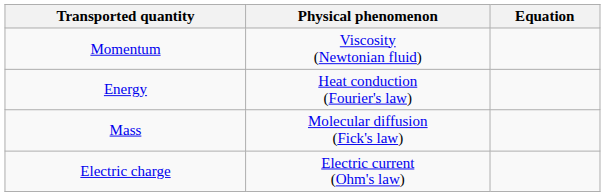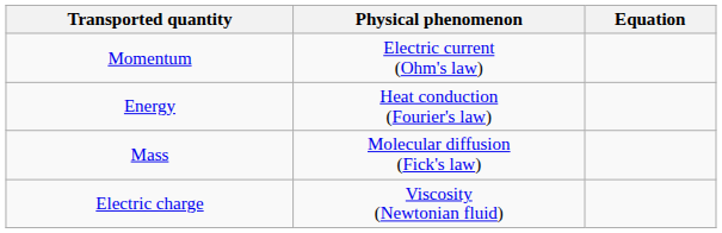 <table class=wikitable style="margin:1em auto; text-align: center; width: 40%;">
 <tr>
 <th>Transported quantity</th>
 <th>Physical phenomenon</th>
 <th>Equation</th>
 </tr>
 <tr>
 <td><a href='#'>Momentum</a></td>
-<td><a href='#'>Viscosity</a><br>(<a href='#'>Newtonian fluid</a>)</td>
+<td><a href='#'>Electric current</a><br>(<a href='#'>Ohm's law</a>)</td>
 <td></td>
 </tr>
 <tr>
 <td><a href='#'>Energy</a></td>
 <td><a href='#'>Heat conduction</a><br>(<a href='#'>Fourier's law</a>)</td>
 <td></td>
 </tr>
 <tr>
 <td><a href='#'>Mass</a></td>
 <td><a href='#'>Molecular diffusion</a><br>(<a href='#'>Fick's law</a>)</td>
 <td></td>
 </tr>
 <tr>
 <td><a href='#'>Electric charge</a></td>
-<td><a href='#'>Electric current</a><br>(<a href='#'>Ohm's law</a>)</td>
+<td><a href='#'>Viscosity</a><br>(<a href='#'>Newtonian fluid</a>)</td>
 <td></td>
 </tr>
 </table>
